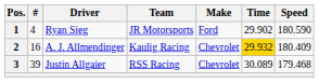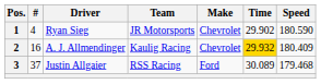 <table class="wikitable" style="font-size:95%">
 <tr>
 <th>Pos.</th>
 <th>#</th>
 <th>Driver</th>
 <th>Team</th>
 <th>Make</th>
 <th>Time</th>
 <th>Speed</th>
 </tr>
 <tr>
 <th>1</th>
 <td>4</td>
 <td><a href='#'>Ryan Sieg</a></td>
 <td><a href='#'>JR Motorsports</a></td>
-<td><a href='#'>Ford</a></td>
+<td><a href='#'>Chevrolet</a></td>
 <td>29.902</td>
 <td>180.590</td>
 </tr>
 <tr>
 <th>2</th>
 <td>16</td>
 <td><a href='#'>A. J. Allmendinger</a></td>
 <td><a href='#'>Kaulig Racing</a></td>
 <td><a href='#'>Chevrolet</a></td>
 <td style="background: gold;">29.932</td>
 <td>180.409</td>
 </tr>
 <tr>
 <th>3</th>
-<td>39</td>
+<td>37</td>
 <td><a href='#'>Justin Allgaier</a></td>
 <td><a href='#'>RSS Racing</a></td>
-<td><a href='#'>Chevrolet</a></td>
+<td><a href='#'>Ford</a></td>
 <td>30.089</td>
 <td>179.468</td>
 </tr>
 <tr>
 <th colspan="7"></th>
 </tr>
 </table>
